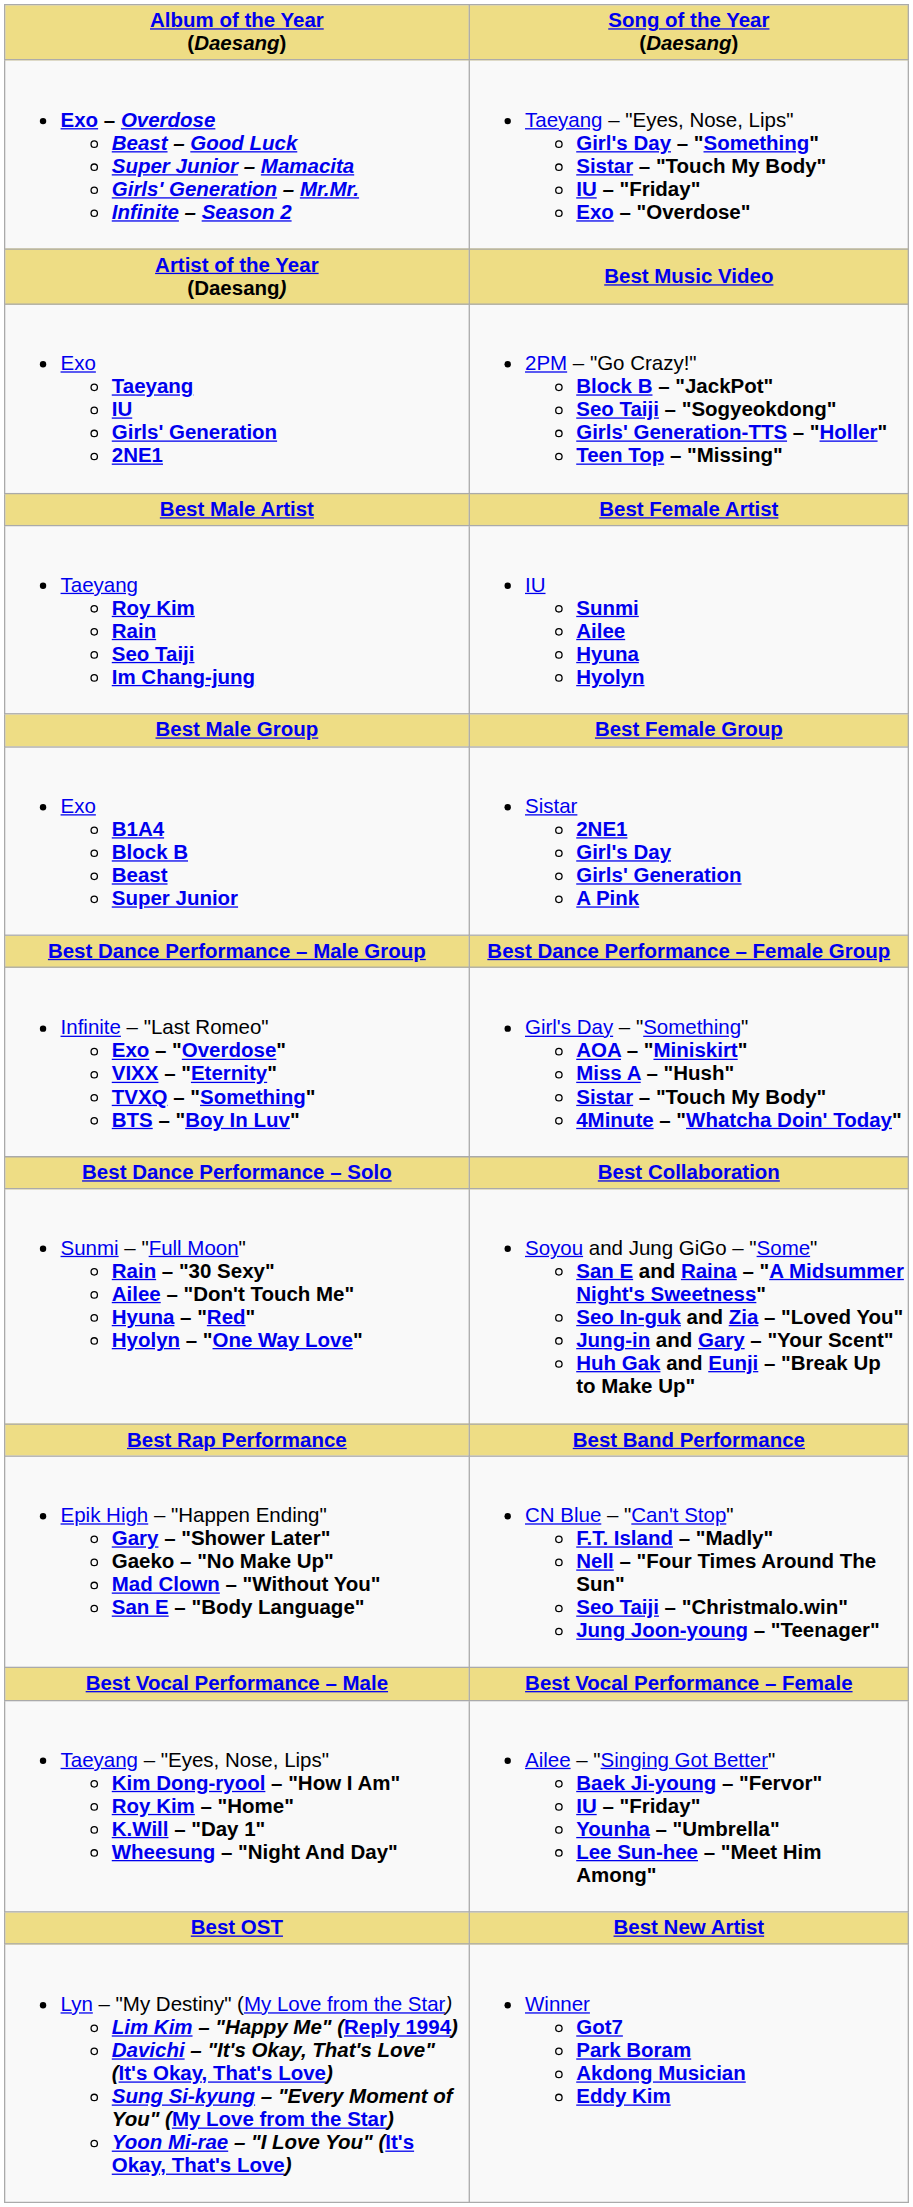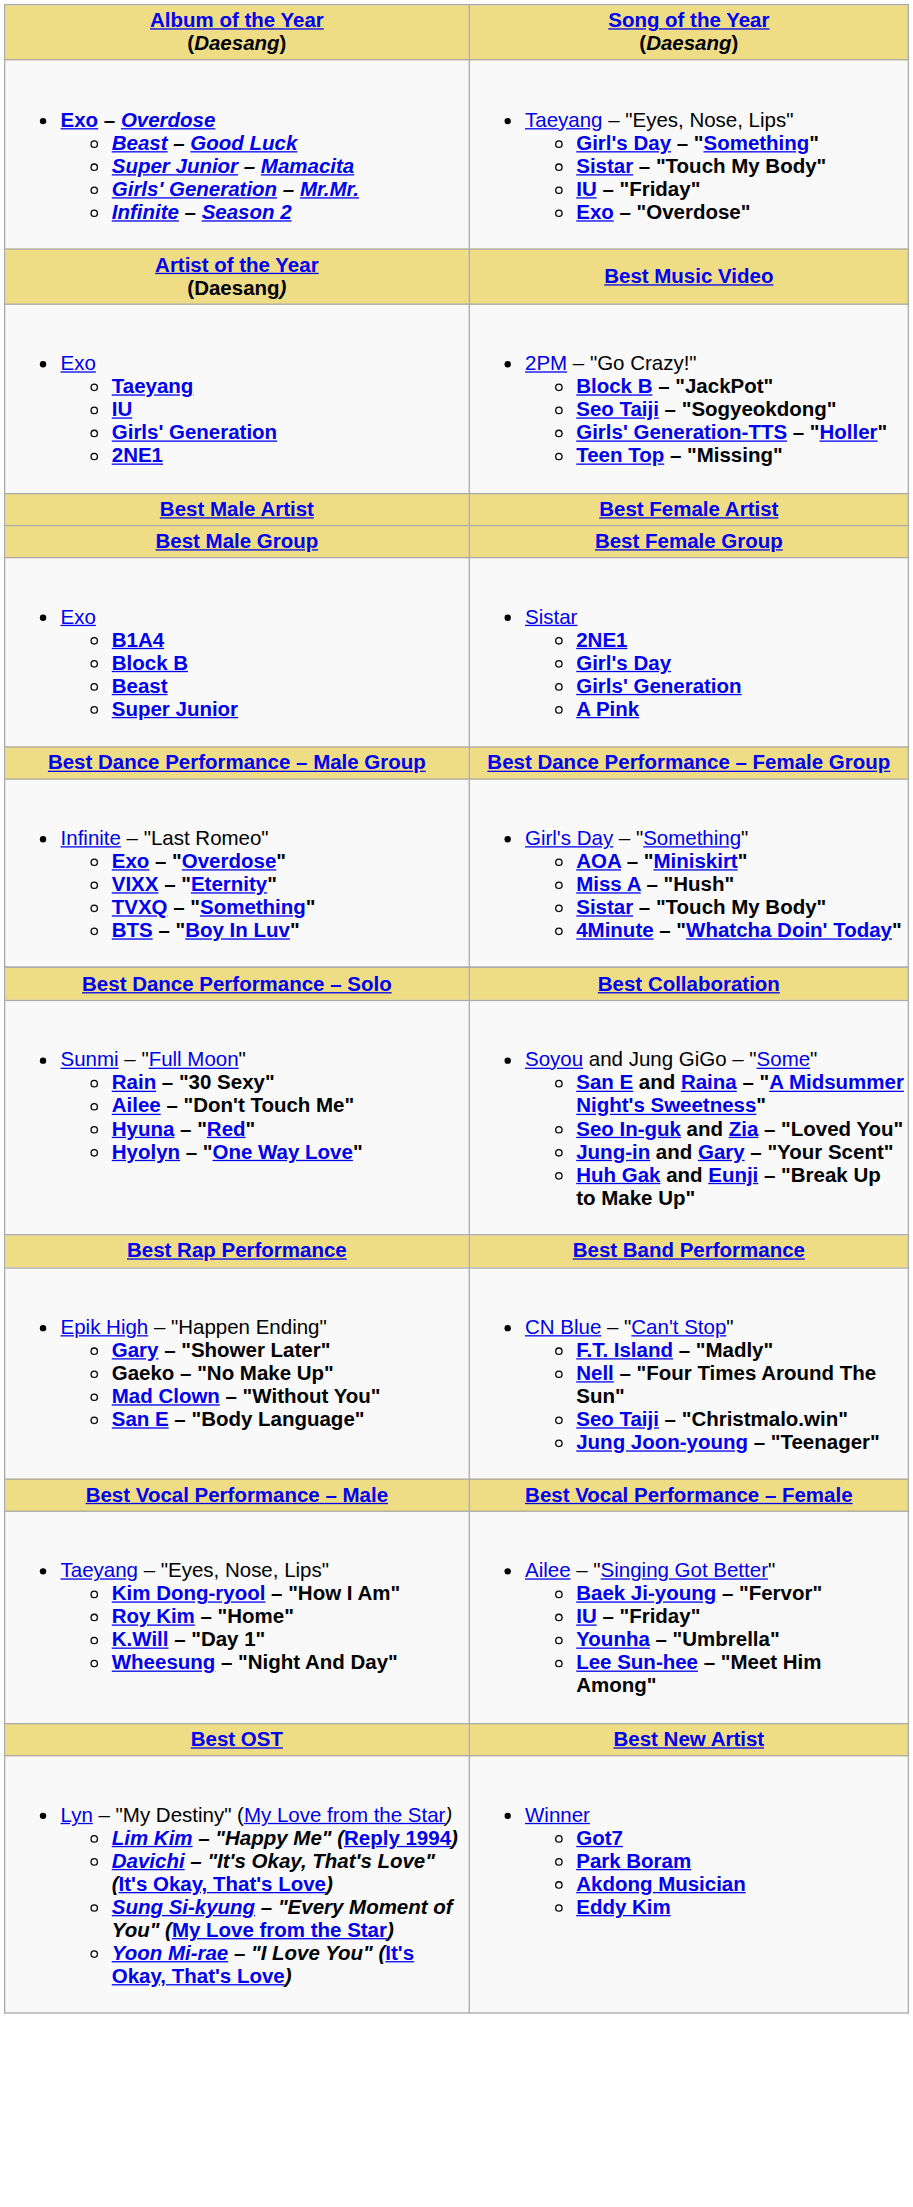 <table class="wikitable" style="width:80%">
 <tr>
 <th style="background:#EEDD85; width=;"><a href='#'>Album of the Year</a><br>(<em>Daesang</em>)</th>
 <th style="background:#EEDD85; width=;"><a href='#'>Song of the Year</a><br>(<em>Daesang</em>)</th>
 </tr>
 <tr>
 <td valign="top"><br><ul><li><strong><a href='#'>Exo</a> – <em><a href='#'>Overdose</a><strong><em><ul><li><a href='#'>Beast</a> – </em><a href='#'>Good Luck</a><em></li><li><a href='#'>Super Junior</a> – </em><a href='#'>Mamacita</a><em></li><li><a href='#'>Girls' Generation</a>  – </em><a href='#'>Mr.Mr.</a><em></li><li><a href='#'>Infinite</a> –  </em><a href='#'>Season 2</a><em></li></ul></li></ul></td>
 <td valign="top"><br><ul><li></strong><a href='#'>Taeyang</a> – "Eyes, Nose, Lips"<strong><ul><li><a href='#'>Girl's Day</a> – "<a href='#'>Something</a>"</li><li><a href='#'>Sistar</a> – "Touch My Body"</li><li><a href='#'>IU</a> – "Friday"</li><li><a href='#'>Exo</a> – "Overdose"</li></ul></li></ul></td>
 </tr>
 <tr>
 <th style="background:#EEDD85; width=;"><a href='#'>Artist of the Year</a><br>(</em>Daesang<em>)</th>
 <th style="background:#EEDD85; width=;"><a href='#'>Best Music Video</a></th>
 </tr>
 <tr>
 <td valign="top"><br><ul><li></strong><a href='#'>Exo</a><strong><ul><li><a href='#'>Taeyang</a></li><li><a href='#'>IU</a></li><li><a href='#'>Girls' Generation</a></li><li><a href='#'>2NE1</a></li></ul></li></ul></td>
 <td valign="top"><br><ul><li></strong><a href='#'>2PM</a> – "Go Crazy!"<strong><ul><li><a href='#'>Block B</a> – "JackPot"</li><li><a href='#'>Seo Taiji</a> – "Sogyeokdong"</li><li><a href='#'>Girls' Generation-TTS</a> – "<a href='#'>Holler</a>"</li><li><a href='#'>Teen Top</a> – "Missing"</li></ul></li></ul></td>
 </tr>
 <tr>
 <th style="background:#EEDD85; width=;"><a href='#'>Best Male Artist</a></th>
 <th style="background:#EEDD85; width=;"><a href='#'>Best Female Artist</a></th>
-</tr>
-<tr>
-<td valign="top"><br><ul><li></strong><a href='#'>Taeyang</a><strong><ul><li><a href='#'>Roy Kim</a></li><li><a href='#'>Rain</a></li><li><a href='#'>Seo Taiji</a></li><li><a href='#'>Im Chang-jung</a></li></ul></li></ul></td>
-<td valign="top"><br><ul><li></strong><a href='#'>IU</a><strong><ul><li><a href='#'>Sunmi</a></li><li><a href='#'>Ailee</a></li><li><a href='#'>Hyuna</a></li><li><a href='#'>Hyolyn</a></li></ul></li></ul></td>
 </tr>
 <tr>
 <th style="background:#EEDD85; width=;"><a href='#'>Best Male Group</a></th>
 <th style="background:#EEDD85; width=;"><a href='#'>Best Female Group</a></th>
 </tr>
 <tr>
 <td valign="top"><br><ul><li></strong><a href='#'>Exo</a><strong><ul><li><a href='#'>B1A4</a></li><li><a href='#'>Block B</a></li><li><a href='#'>Beast</a></li><li><a href='#'>Super Junior</a></li></ul></li></ul></td>
 <td valign="top"><br><ul><li></strong><a href='#'>Sistar</a><strong><ul><li><a href='#'>2NE1</a></li><li><a href='#'>Girl's Day</a></li><li><a href='#'>Girls' Generation</a></li><li><a href='#'>A Pink</a></li></ul></li></ul></td>
 </tr>
 <tr>
 <th style="background:#EEDD85; width=;"><a href='#'>Best Dance Performance – Male Group</a></th>
 <th style="background:#EEDD85; width=;"><a href='#'>Best Dance Performance – Female Group</a></th>
 </tr>
 <tr>
 <td valign="top"><br><ul><li></strong><a href='#'>Infinite</a> – "Last Romeo"<strong><ul><li><a href='#'>Exo</a> – "<a href='#'>Overdose</a>"</li><li><a href='#'>VIXX</a> – "<a href='#'>Eternity</a>"</li><li><a href='#'>TVXQ</a> – "<a href='#'>Something</a>"</li><li><a href='#'>BTS</a> – "<a href='#'>Boy In Luv</a>"</li></ul></li></ul></td>
 <td valign="top"><br><ul><li></strong><a href='#'>Girl's Day</a> – "<a href='#'>Something</a>"<strong><ul><li><a href='#'>AOA</a> – "<a href='#'>Miniskirt</a>"</li><li><a href='#'>Miss A</a> – "Hush"</li><li><a href='#'>Sistar</a> – "Touch My Body"</li><li><a href='#'>4Minute</a> – "<a href='#'>Whatcha Doin' Today</a>"</li></ul></li></ul></td>
 </tr>
 <tr>
 </tr>
 <tr>
 <th style="background:#EEDD85; width=;"><a href='#'>Best Dance Performance – Solo</a></th>
 <th style="background:#EEDD85; width=;"><a href='#'>Best Collaboration</a></th>
 </tr>
 <tr>
 <td valign="top"><br><ul><li></strong><a href='#'>Sunmi</a> – "<a href='#'>Full Moon</a>"<strong><ul><li><a href='#'>Rain</a> – "30 Sexy"</li><li><a href='#'>Ailee</a> – "Don't Touch Me"</li><li><a href='#'>Hyuna</a> – "<a href='#'>Red</a>"</li><li><a href='#'>Hyolyn</a> – "<a href='#'>One Way Love</a>"</li></ul></li></ul></td>
 <td valign="top"><br><ul><li></strong><a href='#'>Soyou</a> and Jung GiGo – "<a href='#'>Some</a>"<strong><ul><li><a href='#'>San E</a> and <a href='#'>Raina</a> – "<a href='#'>A Midsummer Night's Sweetness</a>"</li><li><a href='#'>Seo In-guk</a> and <a href='#'>Zia</a> – "Loved You"</li><li><a href='#'>Jung-in</a> and <a href='#'>Gary</a> – "Your Scent"</li><li><a href='#'>Huh Gak</a> and <a href='#'>Eunji</a> – "Break Up to Make Up"</li></ul></li></ul></td>
 </tr>
 <tr>
 <th style="background:#EEDD85; width=;"><a href='#'>Best Rap Performance</a></th>
 <th style="background:#EEDD85; width=;"><a href='#'>Best Band Performance</a></th>
 </tr>
 <tr>
 <td valign="top"><br><ul><li></strong> <a href='#'>Epik High</a> – "Happen Ending"<strong><ul><li><a href='#'>Gary</a> – "Shower Later"</li><li>Gaeko – "No Make Up"</li><li><a href='#'>Mad Clown</a> – "Without You"</li><li><a href='#'>San E</a> – "Body Language"</li></ul></li></ul></td>
 <td valign="top"><br><ul><li></strong><a href='#'>CN Blue</a> – "<a href='#'>Can't Stop</a>"<strong><ul><li><a href='#'>F.T. Island</a> – "Madly"</li><li><a href='#'>Nell</a> – "Four Times Around The Sun"</li><li><a href='#'>Seo Taiji</a> – "Christmalo.win"</li><li><a href='#'>Jung Joon-young</a> – "Teenager"</li></ul></li></ul></td>
 </tr>
 <tr>
 <th style="background:#EEDD85; width=;"><a href='#'>Best Vocal Performance – Male</a></th>
 <th style="background:#EEDD85; width=;"><a href='#'>Best Vocal Performance – Female</a></th>
 </tr>
 <tr>
 <td valign="top"><br><ul><li></strong><a href='#'>Taeyang</a> – "Eyes, Nose, Lips"<strong><ul><li><a href='#'>Kim Dong-ryool</a> – "How I Am"</li><li><a href='#'>Roy Kim</a> – "Home"</li><li><a href='#'>K.Will</a> – "Day 1"</li><li><a href='#'>Wheesung</a> – "Night And Day"</li></ul></li></ul></td>
 <td valign="top"><br><ul><li></strong><a href='#'>Ailee</a> – "<a href='#'>Singing Got Better</a>"<strong><ul><li><a href='#'>Baek Ji-young</a> – "Fervor"</li><li><a href='#'>IU</a> – "Friday"</li><li><a href='#'>Younha</a> – "Umbrella"</li><li><a href='#'>Lee Sun-hee</a> – "Meet Him Among"</li></ul></li></ul></td>
 </tr>
 <tr>
 <th style="background:#EEDD85; width=;"><a href='#'>Best OST</a></th>
 <th style="background:#EEDD85; width=;"><a href='#'>Best New Artist</a></th>
 </tr>
 <tr>
 <td valign="top"><br><ul><li></strong><a href='#'>Lyn</a> – "My Destiny" (</em><a href='#'>My Love from the Star</a><em>)<strong><ul><li><a href='#'>Lim Kim</a> – "Happy Me" (</em><a href='#'>Reply 1994</a><em>)</li><li><a href='#'>Davichi</a> – "It's Okay, That's Love" (</em><a href='#'>It's Okay, That's Love</a><em>)</li><li><a href='#'>Sung Si-kyung</a> – "Every Moment of You" (</em><a href='#'>My Love from the Star</a><em>)</li><li><a href='#'>Yoon Mi-rae</a> – "I Love You" (</em><a href='#'>It's Okay, That's Love</a><em>)</li></ul></li></ul></td>
 <td valign="top"><br><ul><li></strong><a href='#'>Winner</a><strong><ul><li><a href='#'>Got7</a></li><li><a href='#'>Park Boram</a></li><li><a href='#'>Akdong Musician</a></li><li><a href='#'>Eddy Kim</a></li></ul></li></ul></td>
 </tr>
 </table>
